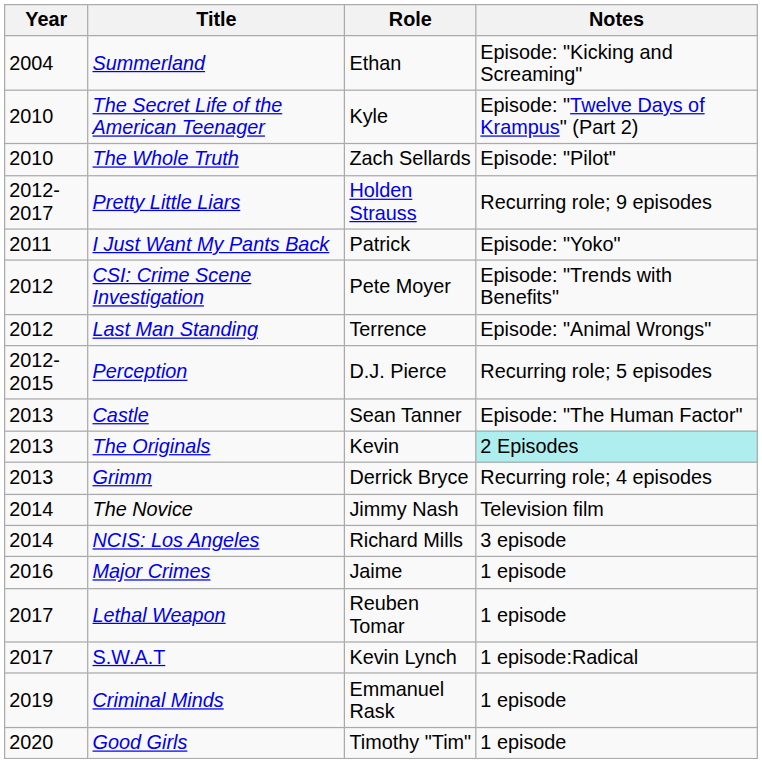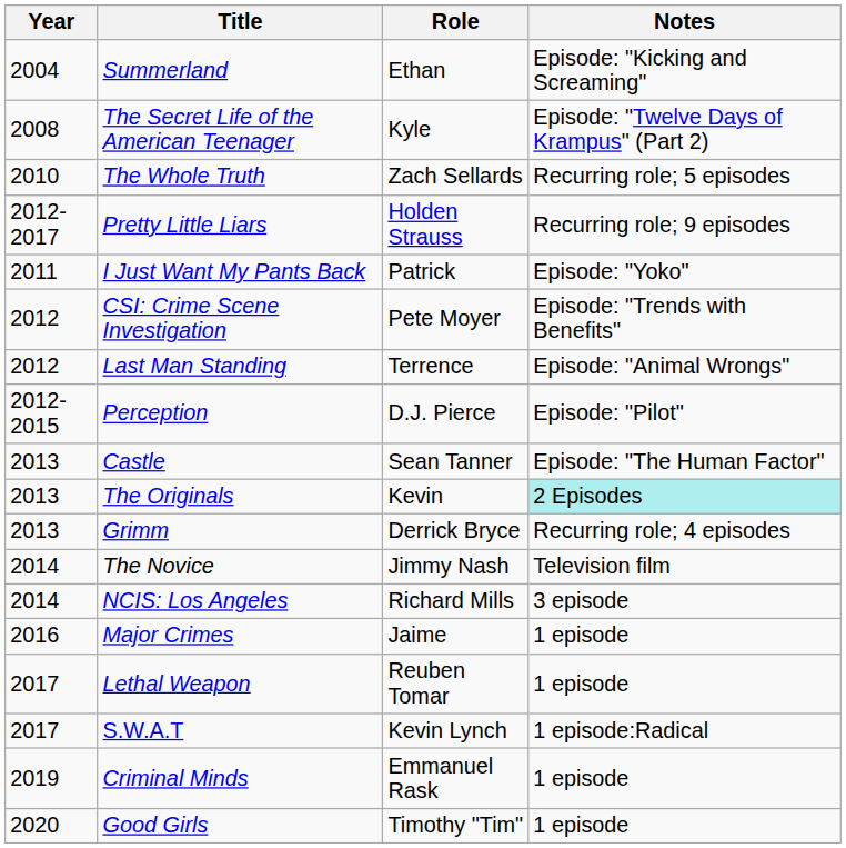 <table class="wikitable">
 <tr>
 <th>Year</th>
 <th>Title</th>
 <th>Role</th>
 <th class="unsortable">Notes</th>
 </tr>
 <tr>
 <td>2004</td>
 <td><em><a href='#'>Summerland</a></em></td>
 <td>Ethan</td>
 <td>Episode: "Kicking and Screaming"</td>
 </tr>
 <tr>
-<td>2010</td>
+<td>2008</td>
 <td><em><a href='#'>The Secret Life of the American Teenager</a></em></td>
 <td>Kyle</td>
 <td>Episode: "<a href='#'>Twelve Days of Krampus</a>" (Part 2)</td>
 </tr>
 <tr>
 <td>2010</td>
 <td><em><a href='#'>The Whole Truth</a></em></td>
 <td>Zach Sellards</td>
-<td>Episode: "Pilot"</td>
+<td>Recurring role; 5 episodes</td>
 </tr>
 <tr>
 <td>2012-2017</td>
 <td><em><a href='#'>Pretty Little Liars</a></em></td>
 <td><a href='#'>Holden Strauss</a></td>
 <td>Recurring role; 9 episodes</td>
 </tr>
 <tr>
 <td>2011</td>
 <td><em><a href='#'>I Just Want My Pants Back</a></em></td>
 <td>Patrick</td>
 <td>Episode: "Yoko"</td>
 </tr>
 <tr>
 <td>2012</td>
 <td><em><a href='#'>CSI: Crime Scene Investigation</a></em></td>
 <td>Pete Moyer</td>
 <td>Episode: "Trends with Benefits"</td>
 </tr>
 <tr>
 <td>2012</td>
 <td><em><a href='#'>Last Man Standing</a></em></td>
 <td>Terrence</td>
 <td>Episode: "Animal Wrongs"</td>
 </tr>
 <tr>
 <td>2012-2015</td>
 <td><em><a href='#'>Perception</a></em></td>
 <td>D.J. Pierce</td>
-<td>Recurring role; 5 episodes</td>
+<td>Episode: "Pilot"</td>
 </tr>
 <tr>
 <td>2013</td>
 <td><em><a href='#'>Castle</a></em></td>
 <td>Sean Tanner</td>
 <td>Episode: "The Human Factor"</td>
 </tr>
 <tr>
 <td>2013</td>
 <td><em><a href='#'>The Originals</a></em></td>
 <td>Kevin</td>
 <td style="background: paleturquoise;">2 Episodes</td>
 </tr>
 <tr>
 <td>2013</td>
 <td><em><a href='#'>Grimm</a></em></td>
 <td>Derrick Bryce</td>
 <td>Recurring role; 4 episodes</td>
 </tr>
 <tr>
 <td>2014</td>
 <td><em>The Novice</em></td>
 <td>Jimmy Nash</td>
 <td>Television film</td>
 </tr>
 <tr>
 <td>2014</td>
 <td><em><a href='#'>NCIS: Los Angeles</a></em></td>
 <td>Richard Mills</td>
 <td>3 episode</td>
 </tr>
 <tr>
 <td>2016</td>
 <td><em><a href='#'>Major Crimes</a></em></td>
 <td>Jaime</td>
 <td>1 episode</td>
 </tr>
 <tr>
 <td>2017</td>
 <td><em><a href='#'>Lethal Weapon</a></em></td>
 <td>Reuben Tomar</td>
 <td>1 episode</td>
 </tr>
 <tr>
 <td>2017</td>
 <td><a href='#'>S.W.A.T</a></td>
 <td>Kevin Lynch</td>
 <td>1 episode:Radical</td>
 </tr>
 <tr>
 <td>2019</td>
 <td><em><a href='#'>Criminal Minds</a></em></td>
 <td>Emmanuel Rask</td>
 <td>1 episode</td>
 </tr>
 <tr>
 <td>2020</td>
 <td><em><a href='#'>Good Girls</a></em></td>
 <td>Timothy "Tim"</td>
 <td>1 episode</td>
 </tr>
 </table>
